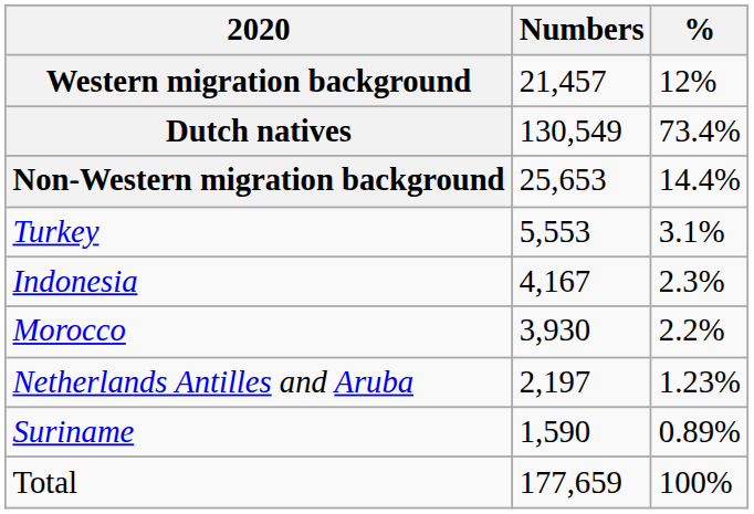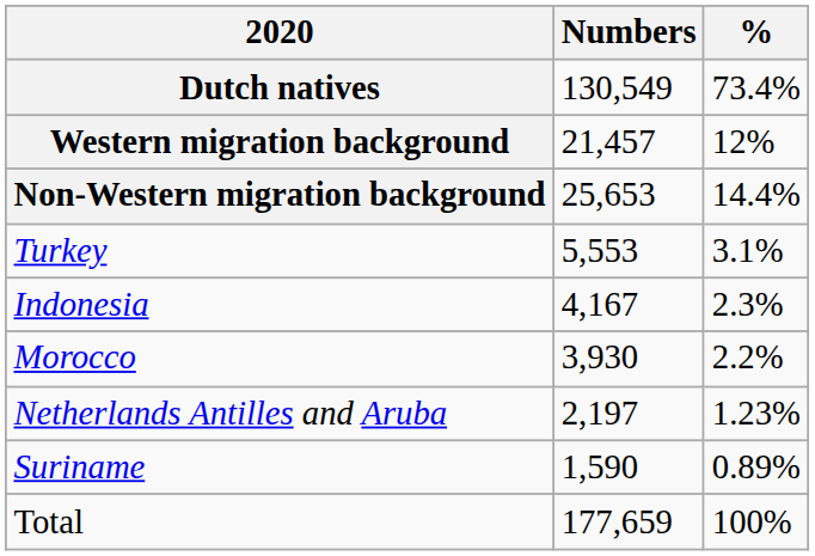 <table class="wikitable">
 <tr>
 <th>2020</th>
 <th>Numbers</th>
 <th>%</th>
 </tr>
 <tr>
+<th>Dutch natives</th>
+<td>130,549</td>
+<td>73.4%</td>
+</tr>
+<tr>
 <th>Western migration background</th>
 <td>21,457</td>
 <td>12%</td>
-</tr>
-<tr>
-<th>Dutch natives</th>
-<td>130,549</td>
-<td>73.4%</td>
 </tr>
 <tr>
 <th>Non-Western migration background</th>
 <td>25,653</td>
 <td>14.4%</td>
 </tr>
 <tr>
 <td><em><a href='#'>Turkey</a></em></td>
 <td>5,553</td>
 <td>3.1%</td>
 </tr>
 <tr>
 <td><em><a href='#'>Indonesia</a></em></td>
 <td>4,167</td>
 <td>2.3%</td>
 </tr>
 <tr>
 <td><em><a href='#'>Morocco</a></em></td>
 <td>3,930</td>
 <td>2.2%</td>
 </tr>
 <tr>
 <td><em><a href='#'>Netherlands Antilles</a> and <a href='#'>Aruba</a></em></td>
 <td>2,197</td>
 <td>1.23%</td>
 </tr>
 <tr>
 <td><em><a href='#'>Suriname</a></em></td>
 <td>1,590</td>
 <td>0.89%</td>
 </tr>
 <tr>
 <td>Total</td>
 <td>177,659</td>
 <td>100%</td>
 </tr>
 </table>
